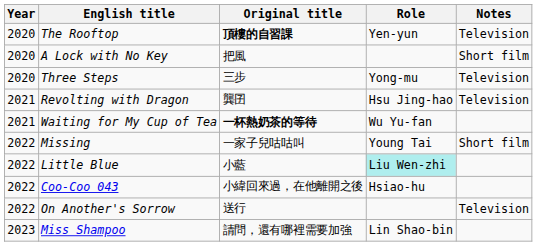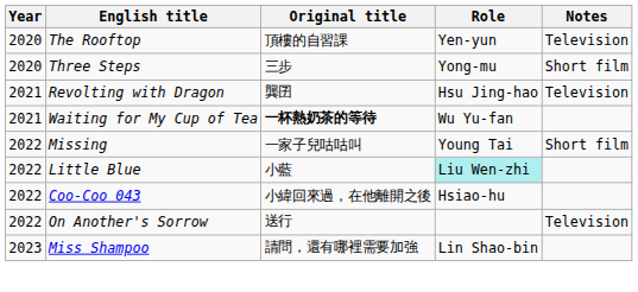 <table class="wikitable sortable">
 <tr>
 <th>Year</th>
 <th>English title</th>
 <th>Original title</th>
 <th>Role</th>
 <th class="unsortable">Notes</th>
 </tr>
 <tr>
 <td>2020</td>
 <td><em>The Rooftop</em></td>
-<td><strong>頂樓的自習課</strong></td>
+<td>頂樓的自習課</td>
 <td>Yen-yun</td>
 <td>Television</td>
-</tr>
-<tr>
-<td>2020</td>
-<td><em>A Lock with No Key</em></td>
-<td>把風</td>
-<td></td>
-<td>Short film</td>
 </tr>
 <tr>
 <td>2020</td>
 <td><em>Three Steps</em></td>
 <td>三步</td>
 <td>Yong-mu</td>
-<td>Television</td>
+<td>Short film</td>
 </tr>
 <tr>
 <td>2021</td>
 <td><em>Revolting with Dragon</em></td>
 <td>龔囝</td>
 <td>Hsu Jing-hao</td>
 <td>Television</td>
 </tr>
 <tr>
 <td>2021</td>
 <td><em>Waiting for My Cup of Tea</em></td>
 <td><strong>一杯熱奶茶的等待</strong></td>
 <td>Wu Yu-fan</td>
 <td></td>
 </tr>
 <tr>
 <td>2022</td>
 <td><em>Missing</em></td>
 <td>一家子兒咕咕叫</td>
 <td>Young Tai</td>
 <td>Short film</td>
 </tr>
 <tr>
 <td>2022</td>
 <td><em>Little Blue</em></td>
 <td>小藍</td>
 <td style="background: paleturquoise;">Liu Wen-zhi</td>
 <td></td>
 </tr>
 <tr>
 <td>2022</td>
 <td><em><a href='#'>Coo-Coo 043</a></em></td>
 <td>小緯回來過，在他離開之後</td>
 <td>Hsiao-hu</td>
 <td></td>
 </tr>
 <tr>
 <td>2022</td>
 <td><em>On Another's Sorrow</em></td>
 <td>送行</td>
 <td></td>
 <td>Television</td>
 </tr>
 <tr>
 <td>2023</td>
 <td><em><a href='#'>Miss Shampoo</a></em></td>
 <td>請問，還有哪裡需要加強</td>
 <td>Lin Shao-bin</td>
 <td></td>
 </tr>
 </table>
